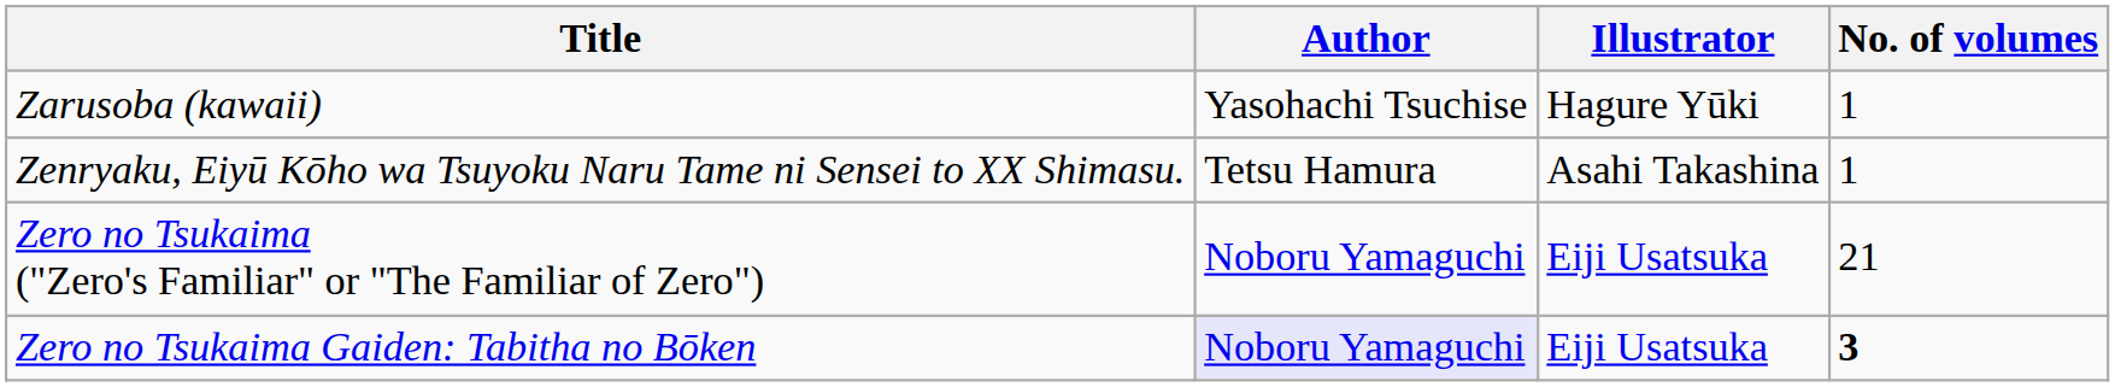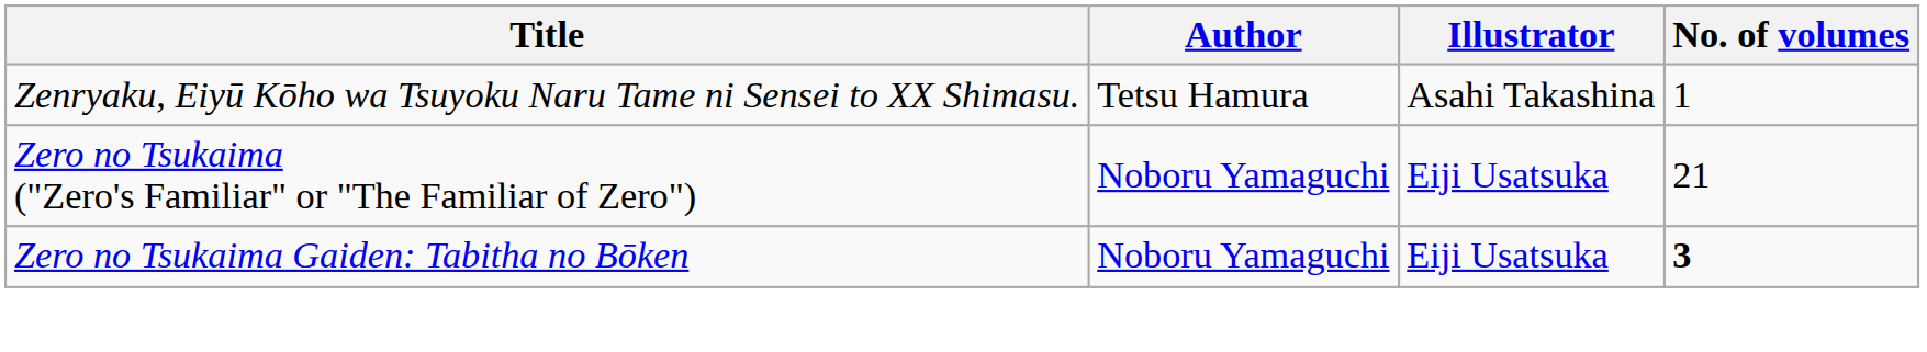 <table class="wikitable">
 <tr>
 <th scope="col">Title</th>
 <th scope="col"><a href='#'>Author</a></th>
 <th scope="col"><a href='#'>Illustrator</a></th>
 <th scope="col">No. of <a href='#'>volumes</a></th>
-</tr>
-<tr>
-<td><em>Zarusoba (kawaii)</em></td>
-<td>Yasohachi Tsuchise</td>
-<td>Hagure Yūki</td>
-<td>1</td>
 </tr>
 <tr>
 <td><em>Zenryaku, Eiyū Kōho wa Tsuyoku Naru Tame ni Sensei to XX Shimasu.</em></td>
 <td>Tetsu Hamura</td>
 <td>Asahi Takashina</td>
 <td>1</td>
 </tr>
 <tr>
 <td><em><a href='#'>Zero no Tsukaima</a></em><br>("Zero's Familiar" or "The Familiar of Zero")</td>
 <td><a href='#'>Noboru Yamaguchi</a></td>
 <td><a href='#'>Eiji Usatsuka</a></td>
 <td>21</td>
 </tr>
 <tr>
 <td><em><a href='#'>Zero no Tsukaima Gaiden: Tabitha no Bōken</a></em></td>
-<td style="background: lavender;"><a href='#'>Noboru Yamaguchi</a></td>
+<td><a href='#'>Noboru Yamaguchi</a></td>
 <td><a href='#'>Eiji Usatsuka</a></td>
 <td><strong>3</strong></td>
 </tr>
 </table>
